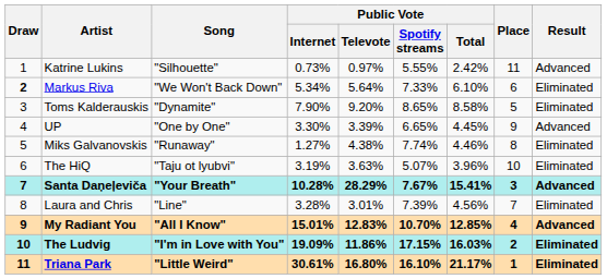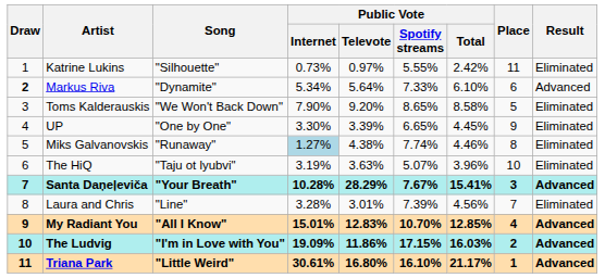 <table class="sortable wikitable" style="margin: 1em auto 1em auto; text-align:center;">
 <tr>
 <th rowspan="2">Draw</th>
 <th rowspan="2">Artist</th>
 <th rowspan="2">Song</th>
 <th colspan="4" class="unsortable">Public Vote</th>
 <th rowspan="2">Place</th>
 <th rowspan="2">Result</th>
 </tr>
 <tr>
 <th>Internet</th>
 <th>Televote</th>
 <th><a href='#'>Spotify</a><br>streams</th>
 <th>Total</th>
 </tr>
 <tr>
 <td>1</td>
 <td align="left">Katrine Lukins</td>
 <td align="left">"Silhouette"</td>
 <td>0.73%</td>
 <td>0.97%</td>
 <td>5.55%</td>
 <td>2.42%</td>
 <td>11</td>
-<td align="left">Advanced</td>
+<td align="left">Eliminated</td>
 </tr>
 <tr>
 <td><strong>2</strong></td>
 <td align="left"><a href='#'>Markus Riva</a></td>
-<td align="left">"We Won't Back Down"</td>
+<td align="left">"Dynamite"</td>
 <td>5.34%</td>
 <td>5.64%</td>
 <td>7.33%</td>
 <td>6.10%</td>
 <td>6</td>
-<td align="left">Eliminated</td>
+<td align="left">Advanced</td>
 </tr>
 <tr>
 <td>3</td>
 <td align="left">Toms Kalderauskis</td>
-<td align="left">"Dynamite"</td>
+<td align="left">"We Won't Back Down"</td>
 <td>7.90%</td>
 <td>9.20%</td>
 <td>8.65%</td>
 <td>8.58%</td>
 <td>5</td>
 <td align="left">Eliminated</td>
 </tr>
 <tr>
 <td>4</td>
 <td align="left">UP</td>
 <td align="left">"One by One"</td>
 <td>3.30%</td>
 <td>3.39%</td>
 <td>6.65%</td>
 <td>4.45%</td>
 <td>9</td>
-<td align="left">Advanced</td>
+<td align="left">Eliminated</td>
 </tr>
 <tr>
 <td>5</td>
 <td align="left">Miks Galvanovskis</td>
 <td align="left">"Runaway"</td>
-<td>1.27%</td>
+<td style="background: lightblue;">1.27%</td>
 <td>4.38%</td>
 <td>7.74%</td>
 <td>4.46%</td>
 <td>8</td>
 <td align="left">Eliminated</td>
 </tr>
 <tr>
 <td>6</td>
 <td align="left" data-sort-value="HiQ, The">The HiQ</td>
 <td align="left">"Taju ot lyubvi"</td>
 <td>3.19%</td>
 <td>3.63%</td>
 <td>5.07%</td>
 <td>3.96%</td>
 <td>10</td>
 <td align="left">Eliminated</td>
 </tr>
 <tr style="font-weight:bold; background:paleturquoise;">
 <td>7</td>
 <td align="left">Santa Daņeļeviča</td>
 <td align="left">"Your Breath"</td>
 <td>10.28%</td>
 <td>28.29%</td>
 <td>7.67%</td>
 <td>15.41%</td>
 <td>3</td>
 <td align="left">Advanced</td>
 </tr>
 <tr>
 <td>8</td>
 <td align="left">Laura and Chris</td>
 <td align="left">"Line"</td>
 <td>3.28%</td>
 <td>3.01%</td>
 <td>7.39%</td>
 <td>4.56%</td>
 <td>7</td>
 <td align="left">Eliminated</td>
 </tr>
 <tr style="font-weight:bold; background:navajowhite;">
 <td>9</td>
 <td align="left">My Radiant You</td>
 <td align="left">"All I Know"</td>
 <td>15.01%</td>
 <td>12.83%</td>
 <td>10.70%</td>
 <td>12.85%</td>
 <td>4</td>
 <td align="left">Advanced</td>
 </tr>
 <tr style="font-weight:bold; background:paleturquoise;">
 <td>10</td>
 <td align="left" data-sort-value="Ludvig, The">The Ludvig</td>
 <td align="left">"I'm in Love with You"</td>
 <td>19.09%</td>
 <td>11.86%</td>
 <td>17.15%</td>
 <td>16.03%</td>
 <td>2</td>
-<td align="left">Eliminated</td>
+<td align="left">Advanced</td>
 </tr>
 <tr style="font-weight:bold; background:navajowhite;">
 <td>11</td>
 <td align="left"><a href='#'>Triana Park</a></td>
 <td align="left">"Little Weird"</td>
 <td>30.61%</td>
 <td>16.80%</td>
 <td>16.10%</td>
 <td>21.17%</td>
 <td>1</td>
-<td align="left">Eliminated</td>
+<td align="left">Advanced</td>
 </tr>
 </table>
